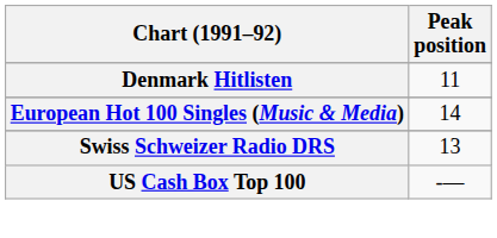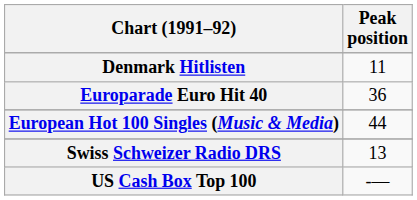 <table class="wikitable sortable plainrowheaders" style="text-align:center;">
 <tr>
 <th scope="col">Chart (1991–92)</th>
 <th scope="col">Peak<br>position</th>
 </tr>
 <tr>
 </tr>
 <tr>
 <th scope="row">Denmark <a href='#'>Hitlisten</a></th>
 <td align="center">11</td>
 </tr>
 <tr>
+<th scope="row"><a href='#'>Europarade</a> Euro Hit 40 </th>
+<td align="center">36</td>
+</tr>
+<tr>
 </tr>
 <tr>
 <th scope="row"><a href='#'>European Hot 100 Singles</a> (<em><a href='#'>Music & Media</a></em>)</th>
-<td align="center">14</td>
+<td align="center">44</td>
 </tr>
 <tr>
 </tr>
 <tr>
 </tr>
 <tr>
 <th scope="row">Swiss <a href='#'>Schweizer Radio DRS</a></th>
 <td align="center">13</td>
 </tr>
 <tr>
 <th scope="row">US <a href='#'> Cash Box</a> Top 100</th>
 <td align="center">-—<br></td>
 </tr>
 </table>
